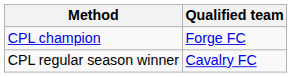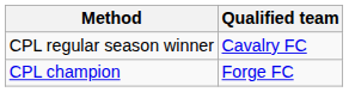 <table class="wikitable">
 <tr>
 <th>Method</th>
 <th>Qualified team</th>
 </tr>
 <tr>
+<td>CPL regular season winner</td>
+<td><a href='#'>Cavalry FC</a></td>
+</tr>
+<tr>
 <td><a href='#'>CPL champion</a></td>
 <td><a href='#'>Forge FC</a></td>
 </tr>
-<tr>
-<td>CPL regular season winner</td>
-<td><a href='#'>Cavalry FC</a></td>
-</tr>
 </table>
